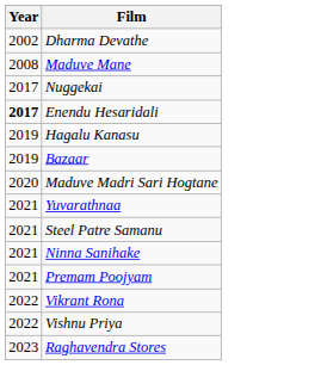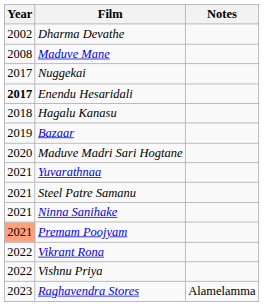 <table class="wikitable sortable">
 <tr>
 <th>Year</th>
 <th>Film</th>
+<th>Notes</th>
 </tr>
 <tr>
 <td>2002</td>
 <td><em>Dharma Devathe</em></td>
+<td></td>
 </tr>
 <tr>
 <td>2008</td>
 <td><em><a href='#'>Maduve Mane</a></em></td>
+<td></td>
 </tr>
 <tr>
 <td>2017</td>
 <td><em>Nuggekai</em></td>
+<td></td>
 </tr>
 <tr>
 <td><strong>2017</strong></td>
 <td><em>Enendu Hesaridali</em></td>
+<td></td>
 </tr>
 <tr>
-<td>2019</td>
+<td>2018</td>
 <td><em>Hagalu Kanasu</em></td>
+<td></td>
 </tr>
 <tr>
 <td>2019</td>
 <td><em><a href='#'>Bazaar</a></em></td>
+<td></td>
 </tr>
 <tr>
 <td>2020</td>
 <td><em>Maduve Madri Sari Hogtane</em></td>
+<td></td>
 </tr>
 <tr>
 <td>2021</td>
 <td><em><a href='#'>Yuvarathnaa</a></em></td>
+<td></td>
 </tr>
 <tr>
 <td>2021</td>
 <td><em>Steel Patre Samanu</em></td>
+<td></td>
 </tr>
 <tr>
 <td>2021</td>
 <td><em><a href='#'>Ninna Sanihake</a></em></td>
+<td></td>
 </tr>
 <tr>
-<td>2021</td>
+<td style="background: lightsalmon;">2021</td>
 <td><em><a href='#'>Premam Poojyam</a></em></td>
+<td></td>
 </tr>
 <tr>
 <td>2022</td>
 <td><em><a href='#'>Vikrant Rona</a></em></td>
+<td></td>
 </tr>
 <tr>
 <td>2022</td>
 <td><em>Vishnu Priya</em></td>
+<td></td>
 </tr>
 <tr>
 <td>2023</td>
 <td><em><a href='#'>Raghavendra Stores</a></em></td>
+<td>Alamelamma</td>
 </tr>
 </table>
